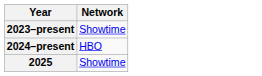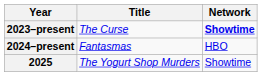 <table class="wikitable plainrowheaders sortable">
 <tr>
 <th scope="col">Year</th>
+<th scope="col">Title</th>
 <th scope="col">Network</th>
 </tr>
 <tr>
 <th scope="row">2023–present</th>
-<td><a href='#'>Showtime</a></td>
+<td><em><a href='#'>The Curse</a></em></td>
+<td><strong><a href='#'>Showtime</a></strong></td>
 </tr>
 <tr>
 <th scope="row">2024–present</th>
+<td><em><a href='#'>Fantasmas</a></em></td>
 <td><a href='#'>HBO</a></td>
 </tr>
 <tr>
 <th scope="row">2025</th>
+<td><em><a href='#'>The Yogurt Shop Murders</a></em></td>
 <td><a href='#'>Showtime</a></td>
 </tr>
 </table>
